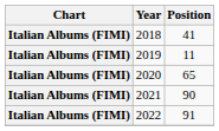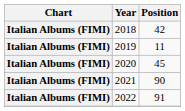 <table class="wikitable plainrowheaders" style="text-align:center;">
 <tr>
 <th>Chart</th>
 <th>Year</th>
 <th>Position</th>
 </tr>
 <tr>
 <th scope="row">Italian Albums (FIMI)</th>
 <td>2018</td>
-<td>41</td>
+<td>42</td>
 </tr>
 <tr>
 <th scope="row">Italian Albums (FIMI)</th>
 <td>2019</td>
 <td>11</td>
 </tr>
 <tr>
 <th scope="row">Italian Albums (FIMI)</th>
 <td>2020</td>
-<td>65</td>
+<td>45</td>
 </tr>
 <tr>
 <th scope="row">Italian Albums (FIMI)</th>
 <td>2021</td>
 <td>90</td>
 </tr>
 <tr>
 <th scope="row">Italian Albums (FIMI)</th>
 <td>2022</td>
 <td>91</td>
 </tr>
 <tr>
 </tr>
 </table>
